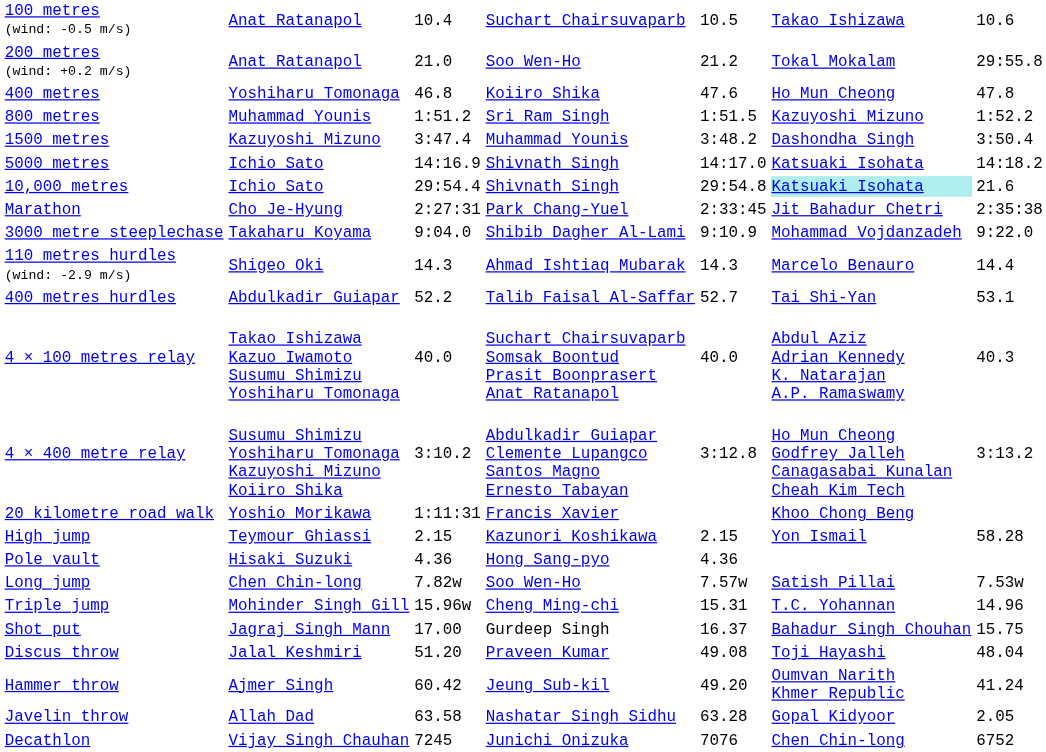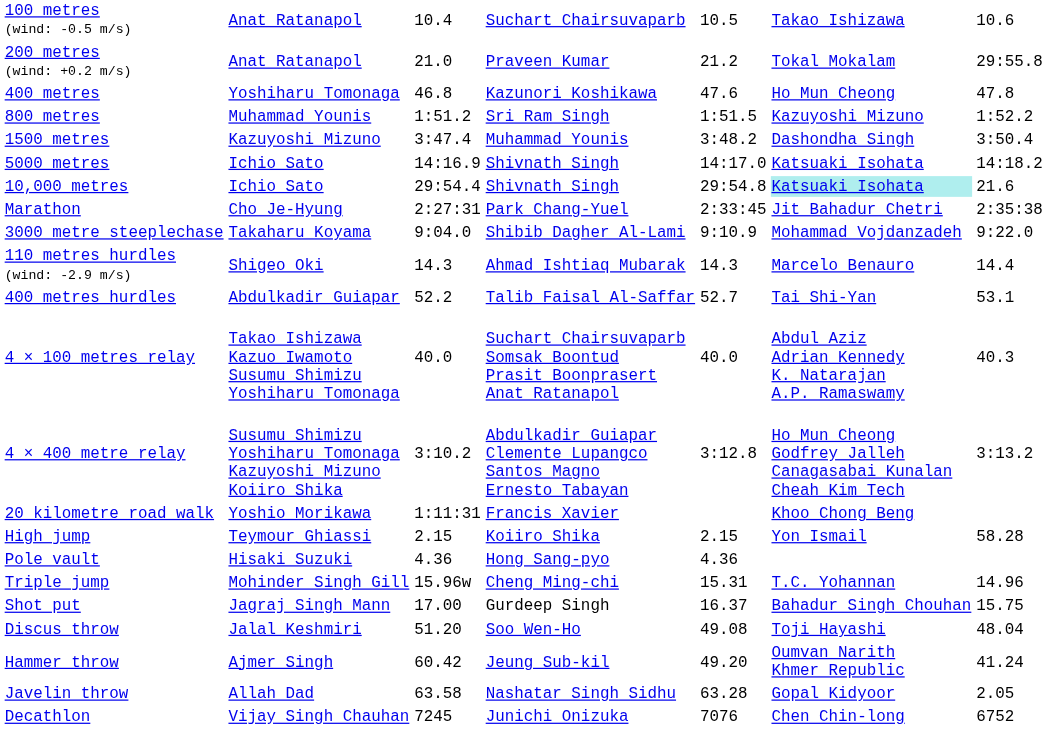 <table>
 <tr>
 <td><a href='#'>100 metres</a><br><small>(wind: -0.5 m/s)</small></td>
 <td><a href='#'>Anat Ratanapol</a><br> </td>
 <td>10.4</td>
 <td><a href='#'>Suchart Chairsuvaparb</a><br> </td>
 <td>10.5</td>
 <td><a href='#'>Takao Ishizawa</a><br> </td>
 <td>10.6</td>
 </tr>
 <tr>
 <td><a href='#'>200 metres</a><br><small>(wind: +0.2 m/s)</small></td>
 <td><a href='#'>Anat Ratanapol</a><br> </td>
 <td>21.0</td>
-<td><a href='#'>Soo Wen-Ho</a><br> </td>
+<td><a href='#'>Praveen Kumar</a><br> </td>
 <td>21.2</td>
 <td><a href='#'>Tokal Mokalam</a><br> </td>
 <td>29:55.8</td>
 </tr>
 <tr>
 <td><a href='#'>400 metres</a></td>
 <td><a href='#'>Yoshiharu Tomonaga</a><br> </td>
 <td>46.8</td>
-<td><a href='#'>Koiiro Shika</a><br> </td>
+<td><a href='#'>Kazunori Koshikawa</a><br> </td>
 <td>47.6</td>
 <td><a href='#'>Ho Mun Cheong</a><br> </td>
 <td>47.8</td>
 </tr>
 <tr>
 <td><a href='#'>800 metres</a></td>
 <td><a href='#'>Muhammad Younis</a><br> </td>
 <td>1:51.2</td>
 <td><a href='#'>Sri Ram Singh</a><br> </td>
 <td>1:51.5</td>
 <td><a href='#'>Kazuyoshi Mizuno</a><br> </td>
 <td>1:52.2</td>
 </tr>
 <tr>
 <td><a href='#'>1500 metres</a></td>
 <td><a href='#'>Kazuyoshi Mizuno</a><br> </td>
 <td>3:47.4</td>
 <td><a href='#'>Muhammad Younis</a><br> </td>
 <td>3:48.2</td>
 <td><a href='#'>Dashondha Singh</a><br> </td>
 <td>3:50.4</td>
 </tr>
 <tr>
 <td><a href='#'>5000 metres</a></td>
 <td><a href='#'>Ichio Sato</a><br> </td>
 <td>14:16.9</td>
 <td><a href='#'>Shivnath Singh</a><br> </td>
 <td>14:17.0</td>
 <td><a href='#'>Katsuaki Isohata</a><br> </td>
 <td>14:18.2</td>
 </tr>
 <tr>
 <td><a href='#'>10,000 metres</a></td>
 <td><a href='#'>Ichio Sato</a><br> </td>
 <td>29:54.4</td>
 <td><a href='#'>Shivnath Singh</a><br> </td>
 <td>29:54.8</td>
 <td style="background: paleturquoise;"><a href='#'>Katsuaki Isohata</a><br> </td>
 <td>21.6</td>
 </tr>
 <tr>
 <td><a href='#'>Marathon</a></td>
 <td><a href='#'>Cho Je-Hyung</a><br> </td>
 <td>2:27:31</td>
 <td><a href='#'>Park Chang-Yuel</a><br> </td>
 <td>2:33:45</td>
 <td><a href='#'>Jit Bahadur Chetri</a><br> </td>
 <td>2:35:38</td>
 </tr>
 <tr>
 <td><a href='#'>3000 metre steeplechase</a></td>
 <td><a href='#'>Takaharu Koyama</a><br> </td>
 <td>9:04.0</td>
 <td><a href='#'>Shibib Dagher Al-Lami</a><br> </td>
 <td>9:10.9</td>
 <td><a href='#'>Mohammad Vojdanzadeh</a><br> </td>
 <td>9:22.0</td>
 </tr>
 <tr>
 <td><a href='#'>110 metres hurdles</a><br><small>(wind: -2.9 m/s)</small></td>
 <td><a href='#'>Shigeo Oki</a><br> </td>
 <td>14.3</td>
 <td><a href='#'>Ahmad Ishtiaq Mubarak</a><br> </td>
 <td>14.3</td>
 <td><a href='#'>Marcelo Benauro</a><br> </td>
 <td>14.4</td>
 </tr>
 <tr>
 <td><a href='#'>400 metres hurdles</a></td>
 <td><a href='#'>Abdulkadir Guiapar</a><br> </td>
 <td>52.2</td>
 <td><a href='#'>Talib Faisal Al-Saffar</a><br> </td>
 <td>52.7</td>
 <td><a href='#'>Tai Shi-Yan</a><br> </td>
 <td>53.1</td>
 </tr>
 <tr>
 <td><a href='#'>4 × 100 metres relay</a></td>
 <td><br><a href='#'>Takao Ishizawa</a><br><a href='#'>Kazuo Iwamoto</a><br><a href='#'>Susumu Shimizu</a><br><a href='#'>Yoshiharu Tomonaga</a></td>
 <td>40.0</td>
 <td><br><a href='#'>Suchart Chairsuvaparb</a><br><a href='#'>Somsak Boontud</a><br><a href='#'>Prasit Boonprasert</a><br><a href='#'>Anat Ratanapol</a></td>
 <td>40.0</td>
 <td><br><a href='#'>Abdul Aziz</a><br><a href='#'>Adrian Kennedy</a><br><a href='#'>K. Natarajan</a><br><a href='#'>A.P. Ramaswamy</a></td>
 <td>40.3</td>
 </tr>
 <tr>
 <td><a href='#'>4 × 400 metre relay</a></td>
 <td><br><a href='#'>Susumu Shimizu</a><br><a href='#'>Yoshiharu Tomonaga</a><br><a href='#'>Kazuyoshi Mizuno</a><br><a href='#'>Koiiro Shika</a></td>
 <td>3:10.2</td>
 <td><br><a href='#'>Abdulkadir Guiapar</a><br><a href='#'>Clemente Lupangco</a><br><a href='#'>Santos Magno</a><br><a href='#'>Ernesto Tabayan</a></td>
 <td>3:12.8</td>
 <td><br><a href='#'>Ho Mun Cheong</a><br><a href='#'>Godfrey Jalleh</a><br><a href='#'>Canagasabai Kunalan</a><br><a href='#'>Cheah Kim Tech</a></td>
 <td>3:13.2</td>
 </tr>
 <tr>
 <td><a href='#'>20 kilometre road walk</a></td>
 <td><a href='#'>Yoshio Morikawa</a><br> </td>
 <td>1:11:31</td>
 <td><a href='#'>Francis Xavier</a><br> </td>
 <td></td>
 <td><a href='#'>Khoo Chong Beng</a><br> </td>
 <td></td>
 </tr>
 <tr>
 <td><a href='#'>High jump</a></td>
 <td><a href='#'>Teymour Ghiassi</a><br> </td>
 <td>2.15</td>
-<td><a href='#'>Kazunori Koshikawa</a><br> </td>
+<td><a href='#'>Koiiro Shika</a><br> </td>
 <td>2.15</td>
 <td><a href='#'>Yon Ismail</a><br> </td>
 <td>58.28</td>
 </tr>
 <tr>
 <td><a href='#'>Pole vault</a></td>
 <td><a href='#'>Hisaki Suzuki</a><br> </td>
 <td>4.36</td>
 <td><a href='#'>Hong Sang-pyo</a><br> </td>
 <td>4.36</td>
 <td></td>
 <td></td>
-</tr>
-<tr>
-<td><a href='#'>Long jump</a></td>
-<td><a href='#'>Chen Chin-long</a><br> </td>
-<td>7.82w</td>
-<td><a href='#'>Soo Wen-Ho</a><br> </td>
-<td>7.57w</td>
-<td><a href='#'>Satish Pillai</a><br> </td>
-<td>7.53w</td>
 </tr>
 <tr>
 <td><a href='#'>Triple jump</a></td>
 <td><a href='#'>Mohinder Singh Gill</a><br> </td>
 <td>15.96w</td>
 <td><a href='#'>Cheng Ming-chi</a><br> </td>
 <td>15.31</td>
 <td><a href='#'>T.C. Yohannan</a><br> </td>
 <td>14.96</td>
 </tr>
 <tr>
 <td><a href='#'>Shot put</a></td>
 <td><a href='#'>Jagraj Singh Mann</a><br> </td>
 <td>17.00</td>
 <td>Gurdeep Singh<br> </td>
 <td>16.37</td>
 <td><a href='#'>Bahadur Singh Chouhan</a><br> </td>
 <td>15.75</td>
 </tr>
 <tr>
 <td><a href='#'>Discus throw</a></td>
 <td><a href='#'>Jalal Keshmiri</a><br> </td>
 <td>51.20</td>
-<td><a href='#'>Praveen Kumar</a><br> </td>
+<td><a href='#'>Soo Wen-Ho</a><br> </td>
 <td>49.08</td>
 <td><a href='#'>Toji Hayashi</a><br> </td>
 <td>48.04</td>
 </tr>
 <tr>
 <td><a href='#'>Hammer throw</a></td>
 <td><a href='#'>Ajmer Singh</a><br> </td>
 <td>60.42</td>
 <td><a href='#'>Jeung Sub-kil</a><br> </td>
 <td>49.20</td>
 <td><a href='#'>Oumvan Narith</a><br>  <a href='#'>Khmer Republic</a></td>
 <td>41.24</td>
 </tr>
 <tr>
 <td><a href='#'>Javelin throw</a></td>
 <td><a href='#'>Allah Dad</a><br> </td>
 <td>63.58</td>
 <td><a href='#'>Nashatar Singh Sidhu</a><br> </td>
 <td>63.28</td>
 <td><a href='#'>Gopal Kidyoor</a><br> </td>
 <td>2.05</td>
 </tr>
 <tr>
 <td><a href='#'>Decathlon</a></td>
 <td><a href='#'>Vijay Singh Chauhan</a><br> </td>
 <td>7245</td>
 <td><a href='#'>Junichi Onizuka</a><br> </td>
 <td>7076</td>
 <td><a href='#'>Chen Chin-long</a><br> </td>
 <td>6752</td>
 </tr>
 </table>
